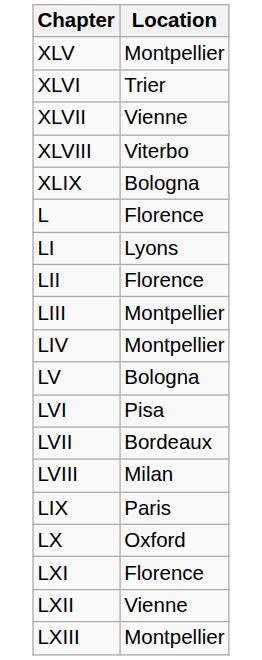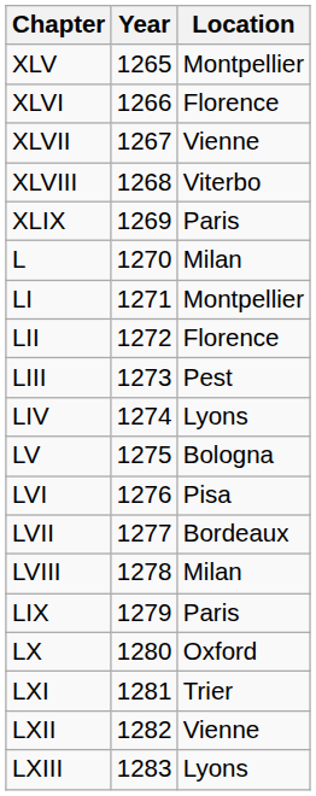 <table class="wikitable" style="margin: 2em auto 2em auto;">
 <tr>
 <th>Chapter</th>
+<th>Year</th>
 <th>Location</th>
 </tr>
 <tr>
 <td>XLV</td>
+<td>1265</td>
 <td>Montpellier</td>
 </tr>
 <tr>
 <td>XLVI</td>
-<td>Trier</td>
+<td>1266</td>
+<td>Florence</td>
 </tr>
 <tr>
 <td>XLVII</td>
+<td>1267</td>
 <td>Vienne</td>
 </tr>
 <tr>
 <td>XLVIII</td>
+<td>1268</td>
 <td>Viterbo</td>
 </tr>
 <tr>
 <td>XLIX</td>
-<td>Bologna</td>
+<td>1269</td>
+<td>Paris</td>
 </tr>
 <tr>
 <td>L</td>
-<td>Florence</td>
+<td>1270</td>
+<td>Milan</td>
 </tr>
 <tr>
 <td>LI</td>
-<td>Lyons</td>
+<td>1271</td>
+<td>Montpellier</td>
 </tr>
 <tr>
 <td>LII</td>
+<td>1272</td>
 <td>Florence</td>
 </tr>
 <tr>
 <td>LIII</td>
-<td>Montpellier</td>
+<td>1273</td>
+<td>Pest</td>
 </tr>
 <tr>
 <td>LIV</td>
-<td>Montpellier</td>
+<td>1274</td>
+<td>Lyons</td>
 </tr>
 <tr>
 <td>LV</td>
+<td>1275</td>
 <td>Bologna</td>
 </tr>
 <tr>
 <td>LVI</td>
+<td>1276</td>
 <td>Pisa</td>
 </tr>
 <tr>
 <td>LVII</td>
+<td>1277</td>
 <td>Bordeaux</td>
 </tr>
 <tr>
 <td>LVIII</td>
+<td>1278</td>
 <td>Milan</td>
 </tr>
 <tr>
 <td>LIX</td>
+<td>1279</td>
 <td>Paris</td>
 </tr>
 <tr>
 <td>LX</td>
+<td>1280</td>
 <td>Oxford</td>
 </tr>
 <tr>
 <td>LXI</td>
-<td>Florence</td>
+<td>1281</td>
+<td>Trier</td>
 </tr>
 <tr>
 <td>LXII</td>
+<td>1282</td>
 <td>Vienne</td>
 </tr>
 <tr>
 <td>LXIII</td>
-<td>Montpellier</td>
+<td>1283</td>
+<td>Lyons</td>
 </tr>
 </table>
